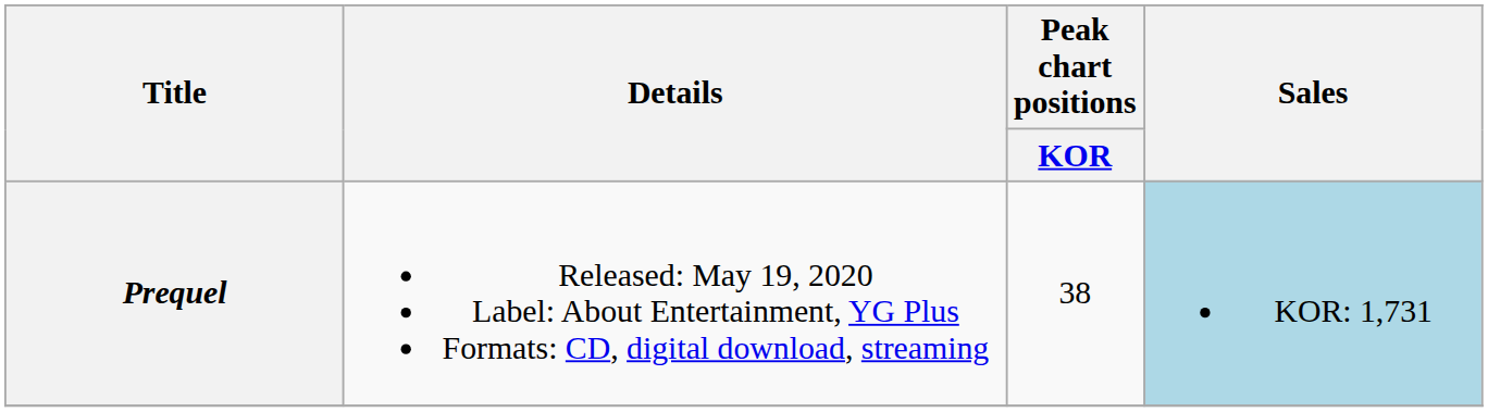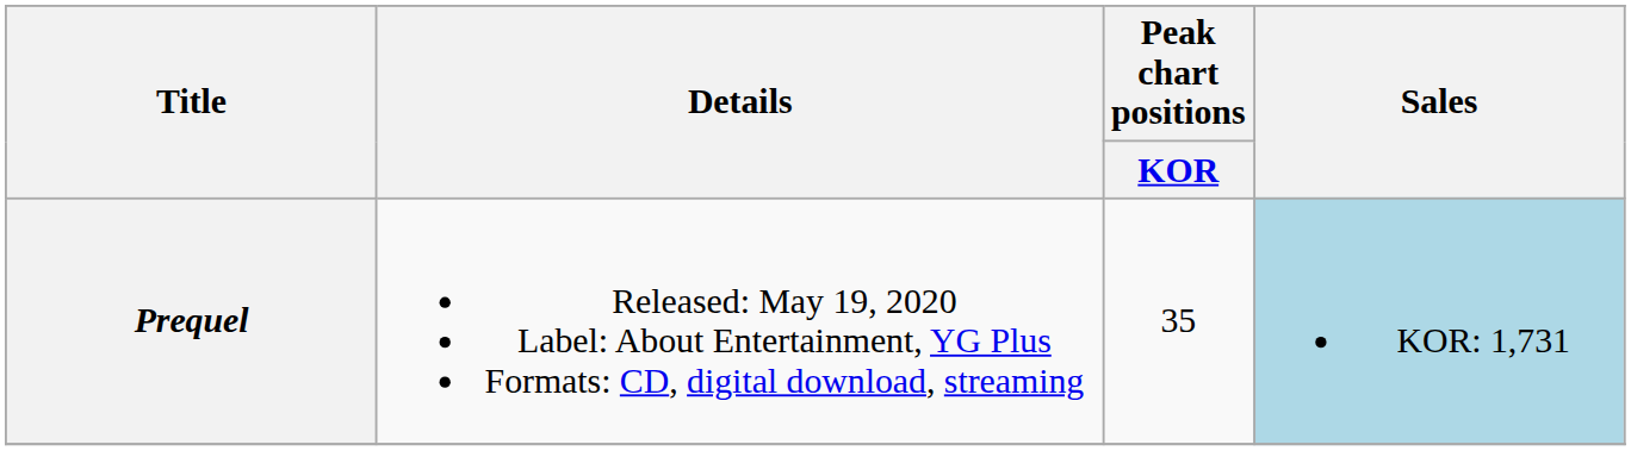 <table class="wikitable plainrowheaders" style="text-align:center;">
 <tr>
 <th rowspan="2" style="width:10em;">Title</th>
 <th rowspan="2" style="width:20em;">Details</th>
 <th scope="col" colspan="1">Peak chart positions</th>
 <th rowspan="2" style="width:10em;">Sales</th>
 </tr>
 <tr>
 <th style="width:2.5em;"><a href='#'>KOR</a><br></th>
 </tr>
 <tr>
 <th scope="row"><em>Prequel</em></th>
 <td><br><ul><li>Released: May 19, 2020</li><li>Label: About Entertainment, <a href='#'>YG Plus</a></li><li>Formats: <a href='#'>CD</a>, <a href='#'>digital download</a>, <a href='#'>streaming</a></li></ul></td>
-<td>38</td>
+<td>35</td>
 <td style="background: lightblue;"><br><ul><li>KOR: 1,731</li></ul></td>
 </tr>
 <tr>
 </tr>
 </table>
